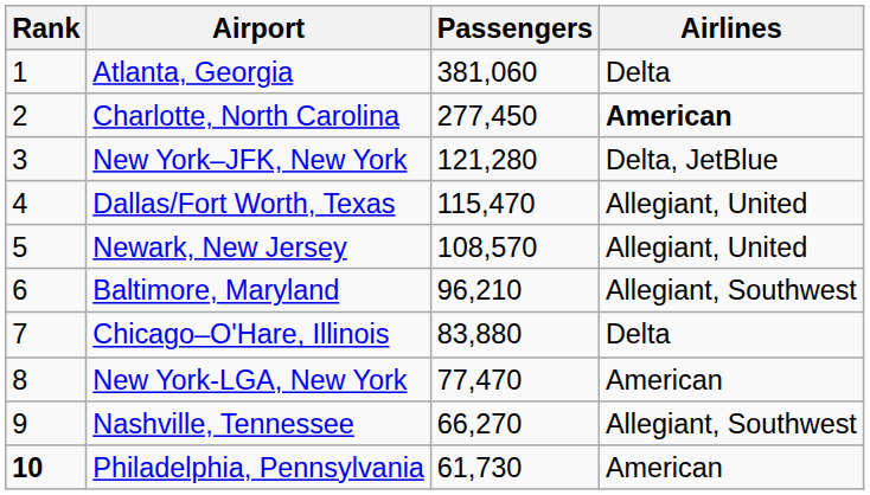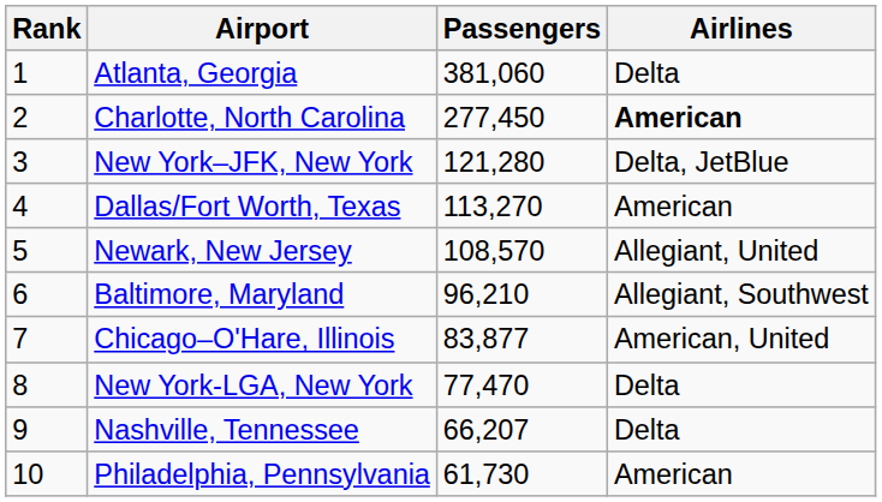 <table class="wikitable sortable" style="font-size:95%;">
 <tr>
 <th>Rank</th>
 <th>Airport</th>
 <th>Passengers</th>
 <th>Airlines</th>
 </tr>
 <tr>
 <td>1</td>
 <td> <a href='#'>Atlanta, Georgia</a></td>
 <td>381,060</td>
 <td>Delta</td>
 </tr>
 <tr>
 <td>2</td>
 <td> <a href='#'>Charlotte, North Carolina</a></td>
 <td>277,450</td>
 <td><strong>American</strong></td>
 </tr>
 <tr>
 <td>3</td>
 <td> <a href='#'>New York–JFK, New York</a></td>
 <td>121,280</td>
 <td>Delta, JetBlue</td>
 </tr>
 <tr>
 <td>4</td>
 <td> <a href='#'>Dallas/Fort Worth, Texas</a></td>
-<td>115,470</td>
-<td>Allegiant, United</td>
+<td>113,270</td>
+<td>American</td>
 </tr>
 <tr>
 <td>5</td>
 <td> <a href='#'>Newark, New Jersey</a></td>
 <td>108,570</td>
 <td>Allegiant, United</td>
 </tr>
 <tr>
 <td>6</td>
 <td> <a href='#'>Baltimore, Maryland</a></td>
 <td>96,210</td>
 <td>Allegiant, Southwest</td>
 </tr>
 <tr>
 <td>7</td>
 <td> <a href='#'>Chicago–O'Hare, Illinois</a></td>
-<td>83,880</td>
-<td>Delta</td>
+<td>83,877</td>
+<td>American, United</td>
 </tr>
 <tr>
 <td>8</td>
 <td> <a href='#'>New York-LGA, New York</a></td>
 <td>77,470</td>
-<td>American</td>
+<td>Delta</td>
 </tr>
 <tr>
 <td>9</td>
 <td> <a href='#'>Nashville, Tennessee</a></td>
-<td>66,270</td>
-<td>Allegiant, Southwest</td>
+<td>66,207</td>
+<td>Delta</td>
 </tr>
 <tr>
-<td><strong>10</strong></td>
+<td>10</td>
 <td> <a href='#'>Philadelphia, Pennsylvania</a></td>
 <td>61,730</td>
 <td>American</td>
 </tr>
 </table>
